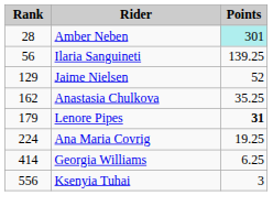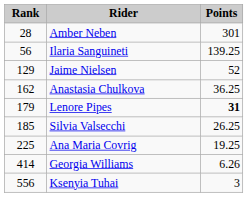 <table class="wikitable alternance" style="text-align:center;">
 <tr>
 <th scope="col" style="background-color:#CCCCCC; width:50px;">Rank</th>
 <th scope="col" style="background-color:#CCCCCC; width:200px;">Rider</th>
 <th scope="col" style="background-color:#CCCCCC; width:50px;">Points</th>
 </tr>
 <tr>
 <td>28</td>
 <td align=left> <a href='#'>Amber Neben</a></td>
-<td align=right style="background: paleturquoise;">301</td>
+<td align=right>301</td>
 </tr>
 <tr>
 <td>56</td>
 <td align=left> <a href='#'>Ilaria Sanguineti</a></td>
 <td align=right>139.25</td>
 </tr>
 <tr>
 <td>129</td>
 <td align=left> <a href='#'>Jaime Nielsen</a></td>
 <td align=right>52</td>
 </tr>
 <tr>
 <td>162</td>
 <td align=left> <a href='#'>Anastasia Chulkova</a></td>
-<td align=right>35.25</td>
+<td align=right>36.25</td>
 </tr>
 <tr>
 <td>179</td>
 <td align=left> <a href='#'>Lenore Pipes</a></td>
 <td align=right><strong>31</strong></td>
 </tr>
 <tr>
-<td>224</td>
+<td>185</td>
+<td align=left> <a href='#'>Silvia Valsecchi</a></td>
+<td align=right>26.25</td>
+</tr>
+<tr>
+<td>225</td>
 <td align=left> <a href='#'>Ana Maria Covrig</a></td>
 <td align=right>19.25</td>
 </tr>
 <tr>
 <td>414</td>
 <td align=left> <a href='#'>Georgia Williams</a></td>
-<td align=right>6.25</td>
+<td align=right>6.26</td>
 </tr>
 <tr>
 <td>556</td>
 <td align=left> <a href='#'>Ksenyia Tuhai</a></td>
 <td align=right>3</td>
 </tr>
 </table>
